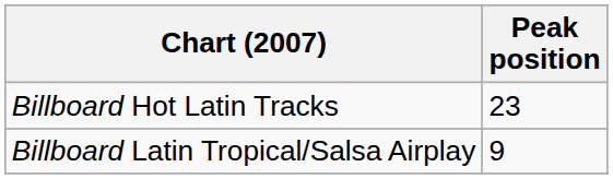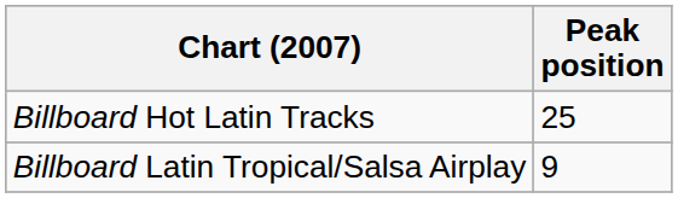 <table class="wikitable">
 <tr>
 <th>Chart (2007) </th>
 <th>Peak<br>position</th>
 </tr>
 <tr>
 <td><em>Billboard</em> Hot Latin Tracks</td>
-<td>23</td>
+<td>25</td>
 </tr>
 <tr>
 <td><em>Billboard</em> Latin Tropical/Salsa Airplay</td>
 <td>9</td>
 </tr>
 </table>
